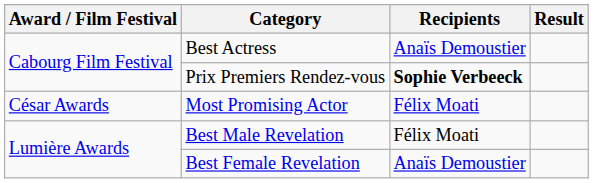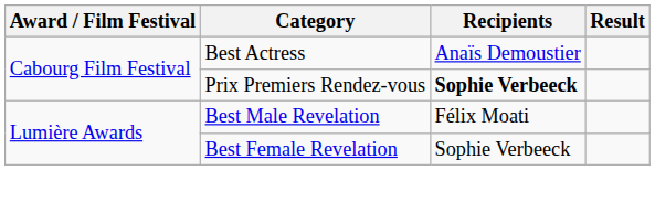 <table class="wikitable plainrowheaders sortable">
 <tr style="background:#ccc; text-align:center;">
 <th scope="col">Award / Film Festival</th>
 <th scope="col">Category</th>
 <th scope="col">Recipients</th>
 <th scope="col">Result</th>
 </tr>
 <tr>
 <td rowspan=2><a href='#'>Cabourg Film Festival</a></td>
 <td>Best Actress</td>
 <td><a href='#'>Anaïs Demoustier</a></td>
 <td></td>
 </tr>
 <tr>
 <td>Prix Premiers Rendez-vous</td>
 <td><strong>Sophie Verbeeck</strong></td>
 <td></td>
 </tr>
 <tr>
-<td><a href='#'>César Awards</a></td>
-<td><a href='#'>Most Promising Actor</a></td>
-<td><a href='#'>Félix Moati</a></td>
-<td></td>
-</tr>
-<tr>
 <td rowspan=2><a href='#'>Lumière Awards</a></td>
 <td><a href='#'>Best Male Revelation</a></td>
 <td>Félix Moati</td>
 <td></td>
 </tr>
 <tr>
 <td><a href='#'>Best Female Revelation</a></td>
-<td><a href='#'>Anaïs Demoustier</a></td>
+<td>Sophie Verbeeck</td>
 <td></td>
 </tr>
 </table>
